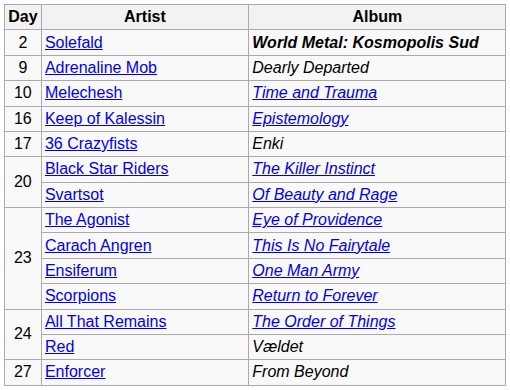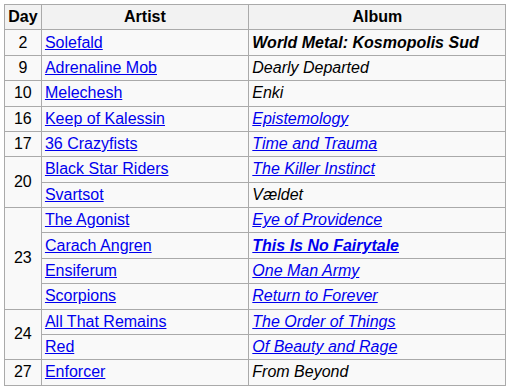 <table class="wikitable">
 <tr>
 <th style="width:20px;">Day</th>
 <th style="width:200px;">Artist</th>
 <th style="width:250px;">Album</th>
 </tr>
 <tr>
 <td style="text-align:center;">2</td>
 <td><a href='#'>Solefald</a></td>
 <td><strong><em>World Metal: Kosmopolis Sud</em></strong></td>
 </tr>
 <tr>
 <td style="text-align:center;">9</td>
 <td><a href='#'>Adrenaline Mob</a></td>
 <td><em>Dearly Departed</em></td>
 </tr>
 <tr>
 <td style="text-align:center;">10</td>
 <td><a href='#'>Melechesh</a></td>
-<td><em><a href='#'>Time and Trauma</a></em></td>
+<td><em>Enki</em></td>
 </tr>
 <tr>
 <td style="text-align:center;">16</td>
 <td><a href='#'>Keep of Kalessin</a></td>
 <td><em><a href='#'>Epistemology</a></em></td>
 </tr>
 <tr>
 <td style="text-align:center;">17</td>
 <td><a href='#'>36 Crazyfists</a></td>
-<td><em>Enki</em></td>
+<td><em><a href='#'>Time and Trauma</a></em></td>
 </tr>
 <tr>
 <td style="text-align:center;" rowspan="2">20</td>
 <td><a href='#'>Black Star Riders</a></td>
 <td><em><a href='#'>The Killer Instinct</a></em></td>
 </tr>
 <tr>
 <td><a href='#'>Svartsot</a></td>
-<td><em><a href='#'>Of Beauty and Rage</a></em></td>
+<td><em>Vældet</em></td>
 </tr>
 <tr>
 <td style="text-align:center;" rowspan="4">23</td>
 <td><a href='#'>The Agonist</a></td>
 <td><em><a href='#'>Eye of Providence</a></em></td>
 </tr>
 <tr>
 <td><a href='#'>Carach Angren</a></td>
-<td><em><a href='#'>This Is No Fairytale</a></em></td>
+<td><strong><em><a href='#'>This Is No Fairytale</a></em></strong></td>
 </tr>
 <tr>
 <td><a href='#'>Ensiferum</a></td>
 <td><em><a href='#'>One Man Army</a></em></td>
 </tr>
 <tr>
 <td><a href='#'>Scorpions</a></td>
 <td><em><a href='#'>Return to Forever</a></em></td>
 </tr>
 <tr>
 <td style="text-align:center;" rowspan="2">24</td>
 <td><a href='#'>All That Remains</a></td>
 <td><em><a href='#'>The Order of Things</a></em></td>
 </tr>
 <tr>
 <td><a href='#'>Red</a></td>
-<td><em>Vældet</em></td>
+<td><em><a href='#'>Of Beauty and Rage</a></em></td>
 </tr>
 <tr>
 <td style="text-align:center;">27</td>
 <td><a href='#'>Enforcer</a></td>
 <td><em>From Beyond</em></td>
 </tr>
 </table>
